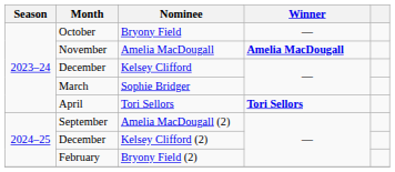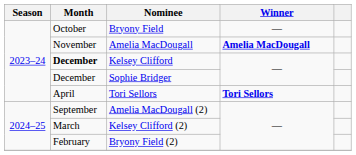 <table class="wikitable">
 <tr>
 <th width=65>Season</th>
 <th width=80>Month</th>
 <th width=170>Nominee</th>
 <th width=170><a href='#'>Winner</a></th>
 <th width=20></th>
 </tr>
 <tr>
 <td align=center rowspan=5><a href='#'>2023–24</a></td>
 <td>October</td>
 <td> <a href='#'>Bryony Field</a></td>
 <td align=center>—</td>
 <td align=center></td>
 </tr>
 <tr>
 <td>November</td>
 <td> <a href='#'>Amelia MacDougall</a></td>
 <td> <strong><a href='#'>Amelia MacDougall</a></strong></td>
 <td align=center></td>
 </tr>
 <tr>
-<td>December</td>
+<td><strong>December</strong></td>
 <td> <a href='#'>Kelsey Clifford</a></td>
 <td align=center rowspan=2>—</td>
 <td align=center></td>
 </tr>
 <tr>
-<td>March</td>
+<td>December</td>
 <td> <a href='#'>Sophie Bridger</a></td>
 <td align=center></td>
 </tr>
 <tr>
 <td>April</td>
 <td> <a href='#'>Tori Sellors</a></td>
 <td> <strong><a href='#'>Tori Sellors</a></strong></td>
 <td align=center></td>
 </tr>
 <tr>
 <td align=center rowspan=3><a href='#'>2024–25</a></td>
 <td>September</td>
 <td> <a href='#'>Amelia MacDougall</a> (2)</td>
 <td align=center rowspan=3>—</td>
 <td align=center></td>
 </tr>
 <tr>
-<td>December</td>
+<td>March</td>
 <td> <a href='#'>Kelsey Clifford</a> (2)</td>
 <td align=center></td>
 </tr>
 <tr>
 <td>February</td>
 <td> <a href='#'>Bryony Field</a> (2)</td>
 <td align=center></td>
 </tr>
 <tr>
 </tr>
 </table>
